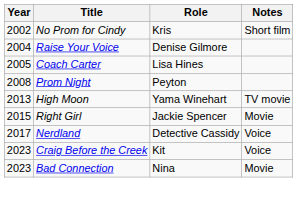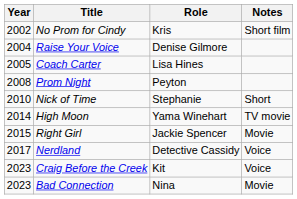 <table class="wikitable sortable">
 <tr>
 <th>Year</th>
 <th>Title</th>
 <th>Role</th>
 <th class="unsortable">Notes</th>
 </tr>
 <tr>
 <td>2002</td>
 <td><em>No Prom for Cindy</em></td>
 <td>Kris</td>
 <td>Short film</td>
 </tr>
 <tr>
 <td>2004</td>
 <td><em><a href='#'>Raise Your Voice</a></em></td>
 <td>Denise Gilmore</td>
 <td></td>
 </tr>
 <tr>
 <td>2005</td>
 <td><em><a href='#'>Coach Carter</a></em></td>
 <td>Lisa Hines</td>
 <td></td>
 </tr>
 <tr>
 <td>2008</td>
 <td><em><a href='#'>Prom Night</a></em></td>
 <td>Peyton</td>
 <td></td>
 </tr>
 <tr>
-<td>2013</td>
+<td>2010</td>
+<td><em>Nick of Time</em></td>
+<td>Stephanie</td>
+<td>Short</td>
+</tr>
+<tr>
+<td>2014</td>
 <td><em>High Moon</em></td>
 <td>Yama Winehart</td>
 <td>TV movie</td>
 </tr>
 <tr>
 <td>2015</td>
 <td><em>Right Girl</em></td>
 <td>Jackie Spencer</td>
 <td>Movie</td>
 </tr>
 <tr>
 <td>2017</td>
 <td><em><a href='#'>Nerdland</a></em></td>
 <td>Detective Cassidy</td>
 <td>Voice</td>
 </tr>
 <tr>
 <td>2023</td>
 <td><em><a href='#'>Craig Before the Creek</a></em></td>
 <td>Kit</td>
 <td>Voice</td>
 </tr>
 <tr>
 <td>2023</td>
 <td><em><a href='#'>Bad Connection</a></em></td>
 <td>Nina</td>
 <td>Movie</td>
 </tr>
 </table>
